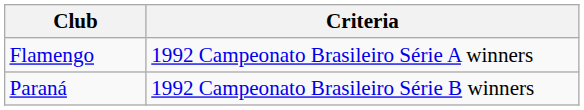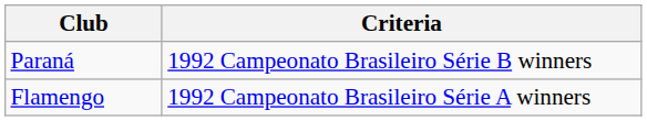 <table class=wikitable>
 <tr>
 <th width=100>Club</th>
 <th width=320>Criteria</th>
 </tr>
 <tr>
+<td><a href='#'>Paraná</a></td>
+<td><a href='#'>1992 Campeonato Brasileiro Série B</a> winners</td>
+</tr>
+<tr>
 <td><a href='#'>Flamengo</a></td>
 <td><a href='#'>1992 Campeonato Brasileiro Série A</a> winners</td>
 </tr>
-<tr>
-<td><a href='#'>Paraná</a></td>
-<td><a href='#'>1992 Campeonato Brasileiro Série B</a> winners</td>
-</tr>
 </table>
